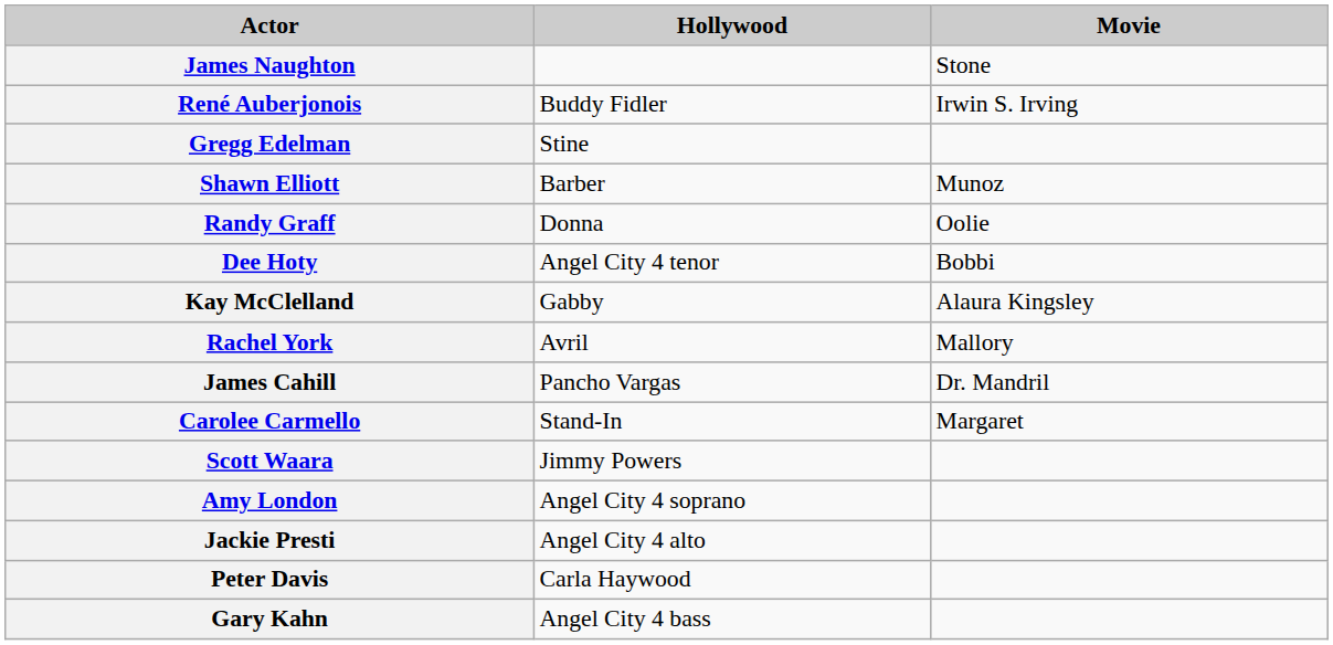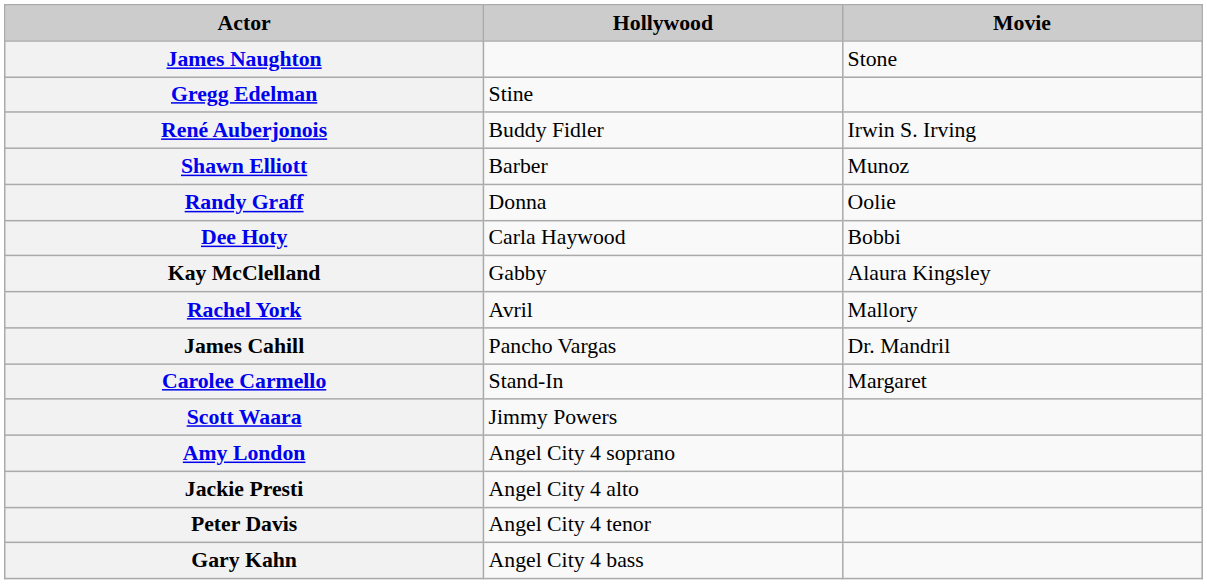 <table class="wikitable" style="font-size:90%;" width="40%">
 <tr>
 <th style="background:#ccc;" width="40%">Actor</th>
 <th style="background:#ccc;" width="30%">Hollywood</th>
 <th style="background:#ccc;" width="30%">Movie</th>
 </tr>
 <tr>
 <th><a href='#'>James Naughton</a></th>
 <td></td>
 <td>Stone</td>
 </tr>
 <tr>
+<th><a href='#'>Gregg Edelman</a></th>
+<td>Stine</td>
+<td></td>
+</tr>
+<tr>
 <th><a href='#'>René Auberjonois</a></th>
 <td>Buddy Fidler</td>
 <td>Irwin S. Irving</td>
-</tr>
-<tr>
-<th><a href='#'>Gregg Edelman</a></th>
-<td>Stine</td>
-<td></td>
 </tr>
 <tr>
 <th><a href='#'>Shawn Elliott</a></th>
 <td>Barber</td>
 <td>Munoz</td>
 </tr>
 <tr>
 <th><a href='#'>Randy Graff</a></th>
 <td>Donna</td>
 <td>Oolie</td>
 </tr>
 <tr>
 <th><a href='#'>Dee Hoty</a></th>
-<td>Angel City 4 tenor</td>
+<td>Carla Haywood</td>
 <td>Bobbi</td>
 </tr>
 <tr>
 <th>Kay McClelland</th>
 <td>Gabby</td>
 <td>Alaura Kingsley</td>
 </tr>
 <tr>
 <th><a href='#'>Rachel York</a></th>
 <td>Avril</td>
 <td>Mallory</td>
 </tr>
 <tr>
 <th>James Cahill</th>
 <td>Pancho Vargas</td>
 <td>Dr. Mandril</td>
 </tr>
 <tr>
 <th><a href='#'>Carolee Carmello</a></th>
 <td>Stand-In</td>
 <td>Margaret</td>
 </tr>
 <tr>
 <th><a href='#'>Scott Waara</a></th>
 <td>Jimmy Powers</td>
 <td></td>
 </tr>
 <tr>
 <th><a href='#'>Amy London</a></th>
 <td>Angel City 4 soprano</td>
 <td></td>
 </tr>
 <tr>
 <th>Jackie Presti</th>
 <td>Angel City 4 alto</td>
 <td></td>
 </tr>
 <tr>
 <th>Peter Davis</th>
-<td>Carla Haywood</td>
+<td>Angel City 4 tenor</td>
 <td></td>
 </tr>
 <tr>
 <th>Gary Kahn</th>
 <td>Angel City 4 bass</td>
 <td></td>
 </tr>
 </table>
